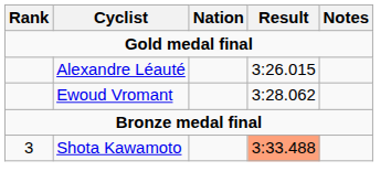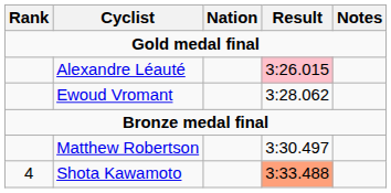 <table class="wikitable" style="text-align:center;">
 <tr>
 <th>Rank</th>
 <th>Cyclist</th>
 <th>Nation</th>
 <th>Result</th>
 <th>Notes</th>
 </tr>
 <tr>
 <td colspan=5><strong>Gold medal final</strong></td>
 </tr>
 <tr>
 <td></td>
 <td align=left><a href='#'>Alexandre Léauté</a></td>
 <td align=left></td>
-<td>3:26.015</td>
+<td style="background: pink;">3:26.015</td>
 <td></td>
 </tr>
 <tr>
 <td></td>
 <td align=left><a href='#'>Ewoud Vromant</a></td>
 <td align=left></td>
 <td>3:28.062</td>
 <td></td>
 </tr>
 <tr>
 <td colspan=5><strong>Bronze medal final</strong></td>
 </tr>
 <tr>
-<td>3</td>
+<td></td>
+<td align=left><a href='#'>Matthew Robertson</a></td>
+<td align=left></td>
+<td>3:30.497</td>
+<td></td>
+</tr>
+<tr>
+<td>4</td>
 <td align=left><a href='#'>Shota Kawamoto</a></td>
 <td align=left></td>
 <td style="background: lightsalmon;">3:33.488</td>
 <td></td>
 </tr>
 </table>
